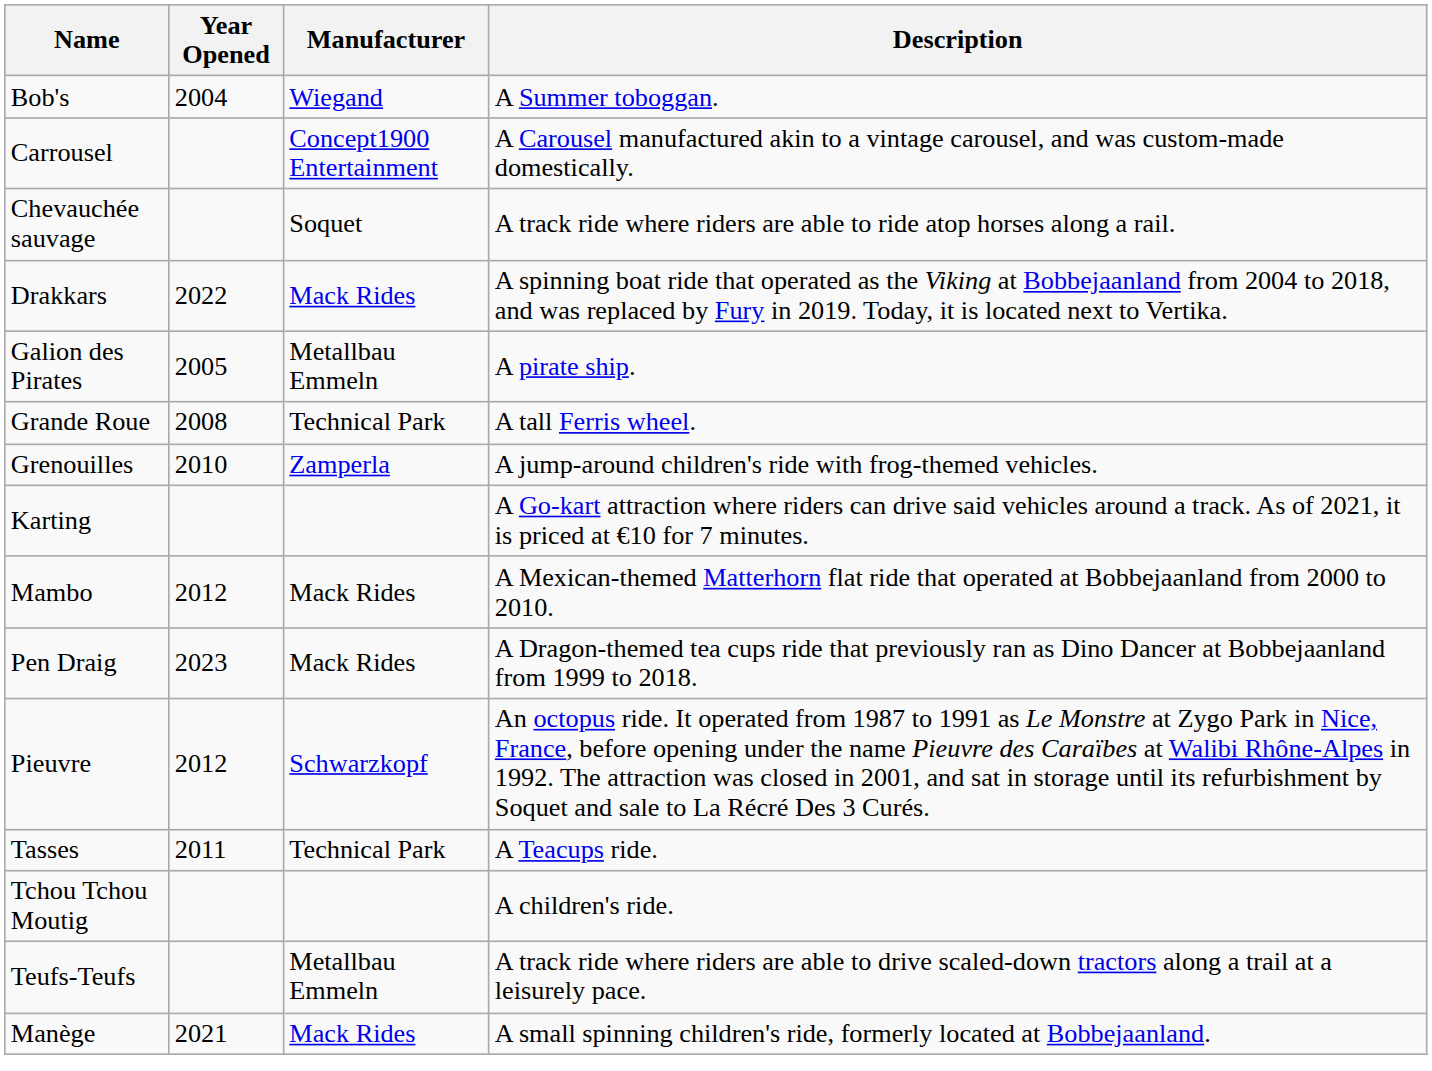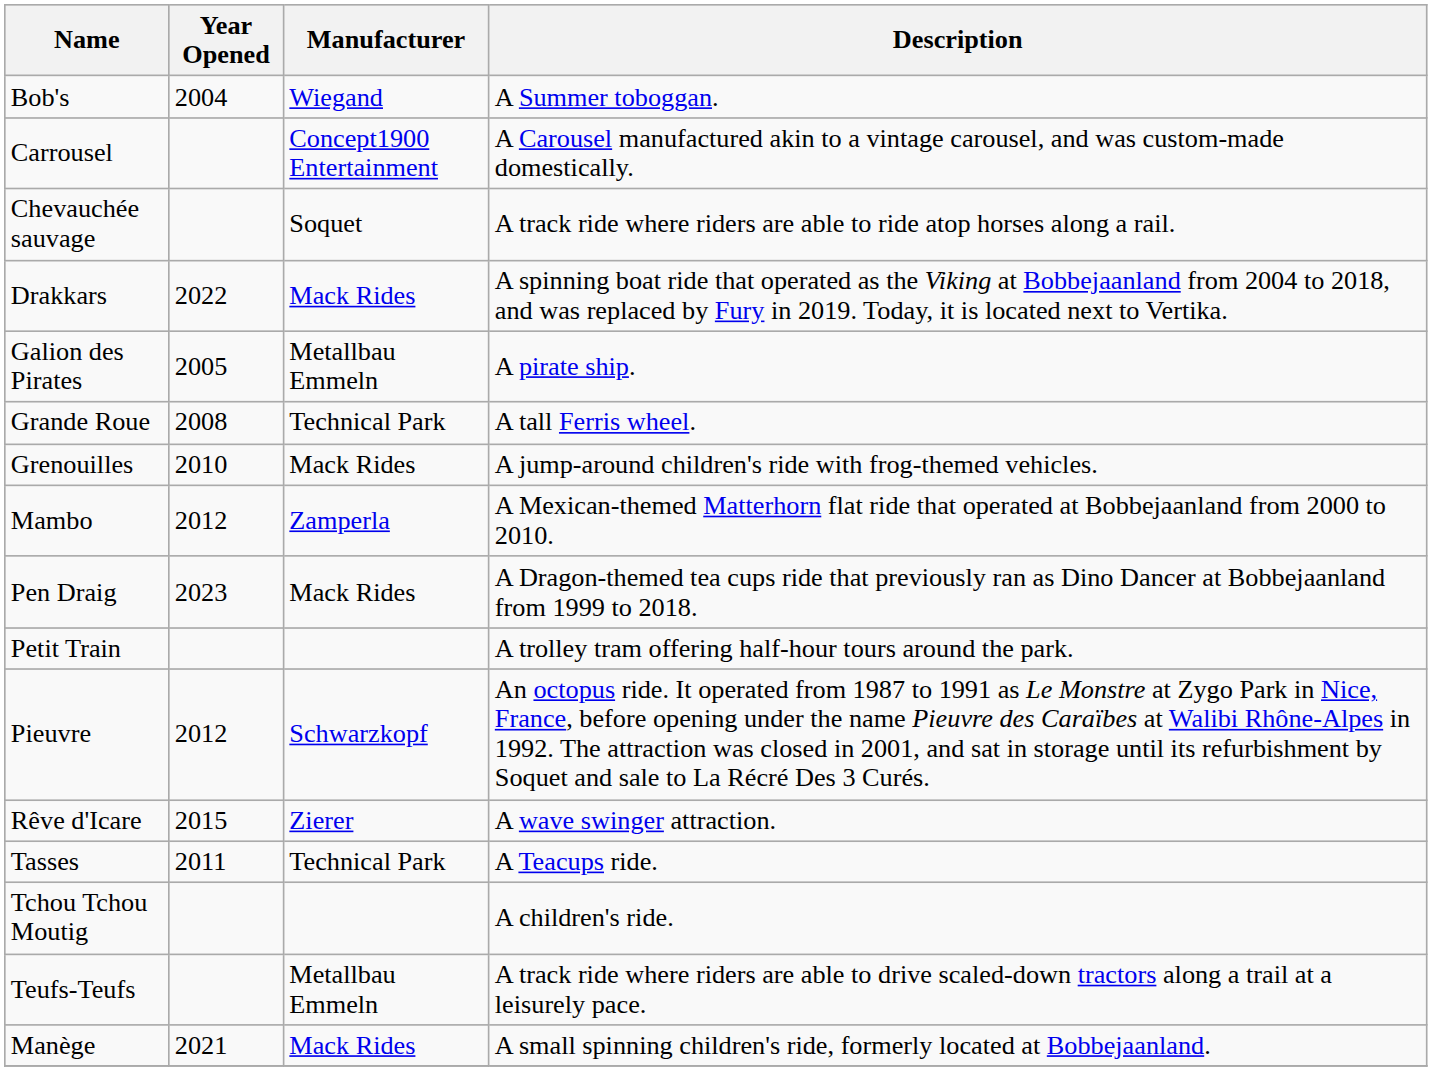 <table class="wikitable sortable">
 <tr>
 <th>Name</th>
 <th>Year Opened</th>
 <th>Manufacturer</th>
 <th>Description</th>
 </tr>
 <tr>
 <td>Bob's</td>
 <td>2004</td>
 <td><a href='#'>Wiegand</a></td>
 <td>A  <a href='#'>Summer toboggan</a>.</td>
 </tr>
 <tr>
 <td>Carrousel</td>
 <td></td>
 <td><a href='#'>Concept1900 Entertainment</a></td>
 <td>A <a href='#'>Carousel</a> manufactured akin to a vintage carousel, and was custom-made domestically.</td>
 </tr>
 <tr>
 <td>Chevauchée sauvage</td>
 <td></td>
 <td>Soquet</td>
 <td>A track ride where riders are able to ride atop horses along a rail.</td>
 </tr>
 <tr>
 <td>Drakkars</td>
 <td>2022</td>
 <td><a href='#'>Mack Rides</a></td>
 <td>A spinning boat ride that operated as the <em>Viking</em> at <a href='#'>Bobbejaanland</a> from 2004 to 2018, and was replaced by <a href='#'>Fury</a> in 2019. Today, it is located next to Vertika.</td>
 </tr>
 <tr>
 <td>Galion des Pirates</td>
 <td>2005</td>
 <td>Metallbau Emmeln</td>
 <td>A <a href='#'>pirate ship</a>.</td>
 </tr>
 <tr>
 <td>Grande Roue</td>
 <td>2008</td>
 <td>Technical Park</td>
 <td>A  tall <a href='#'>Ferris wheel</a>.</td>
 </tr>
 <tr>
 <td>Grenouilles</td>
 <td>2010</td>
-<td><a href='#'>Zamperla</a></td>
+<td>Mack Rides</td>
 <td>A jump-around children's ride with frog-themed vehicles.</td>
-</tr>
-<tr>
-<td>Karting</td>
-<td></td>
-<td></td>
-<td>A <a href='#'>Go-kart</a> attraction where riders can drive said vehicles around a track. As of 2021, it is priced at €10 for 7 minutes.</td>
 </tr>
 <tr>
 <td>Mambo</td>
 <td>2012</td>
-<td>Mack Rides</td>
+<td><a href='#'>Zamperla</a></td>
 <td>A Mexican-themed <a href='#'>Matterhorn</a> flat ride that operated at Bobbejaanland from 2000 to 2010.</td>
 </tr>
 <tr>
 <td>Pen Draig</td>
 <td>2023</td>
 <td>Mack Rides</td>
 <td>A Dragon-themed tea cups ride that previously ran as Dino Dancer at Bobbejaanland from 1999 to 2018.</td>
 </tr>
 <tr>
+<td>Petit Train</td>
+<td></td>
+<td></td>
+<td>A trolley tram offering half-hour tours around the park.</td>
+</tr>
+<tr>
 <td>Pieuvre</td>
 <td>2012</td>
 <td><a href='#'>Schwarzkopf</a></td>
 <td>An <a href='#'>octopus</a> ride. It operated from 1987 to 1991 as <em>Le Monstre</em> at Zygo Park in <a href='#'>Nice, France</a>, before opening under the name <em>Pieuvre des Caraïbes</em> at <a href='#'>Walibi Rhône-Alpes</a> in 1992. The attraction was closed in 2001, and sat in storage until its refurbishment by Soquet and sale to La Récré Des 3 Curés.</td>
+</tr>
+<tr>
+<td>Rêve d'Icare</td>
+<td>2015</td>
+<td><a href='#'>Zierer</a></td>
+<td>A <a href='#'>wave swinger</a> attraction.</td>
 </tr>
 <tr>
 <td>Tasses</td>
 <td>2011</td>
 <td>Technical Park</td>
 <td>A <a href='#'>Teacups</a> ride.</td>
 </tr>
 <tr>
 <td>Tchou Tchou Moutig</td>
 <td></td>
 <td></td>
 <td>A children's ride.</td>
 </tr>
 <tr>
 <td>Teufs-Teufs</td>
 <td></td>
 <td>Metallbau Emmeln</td>
 <td>A track ride where riders are able to drive scaled-down <a href='#'>tractors</a> along a trail at a leisurely pace.</td>
 </tr>
 <tr>
 <td>Manège</td>
 <td>2021</td>
 <td><a href='#'>Mack Rides</a></td>
 <td>A small spinning children's ride, formerly located at <a href='#'>Bobbejaanland</a>.</td>
 </tr>
 <tr>
 </tr>
 </table>
